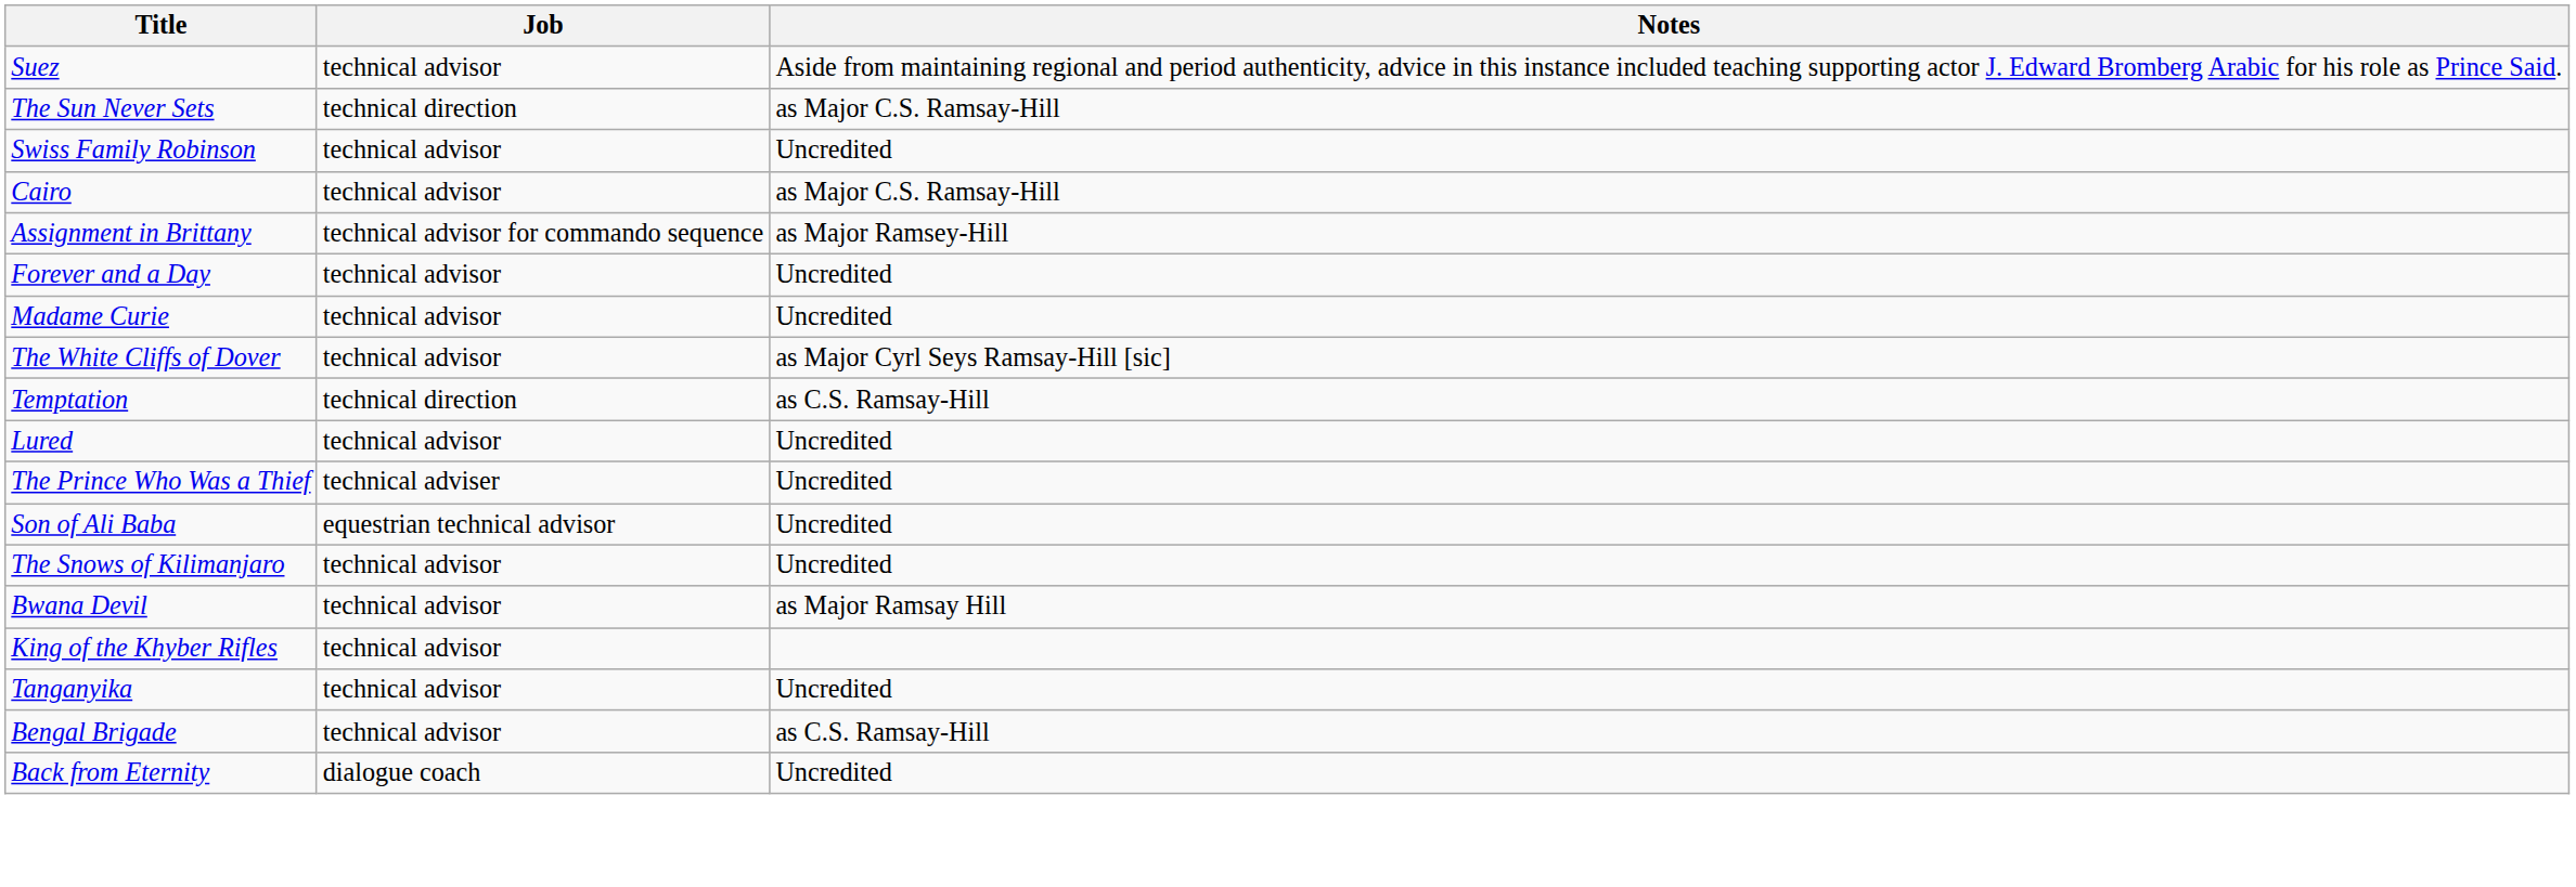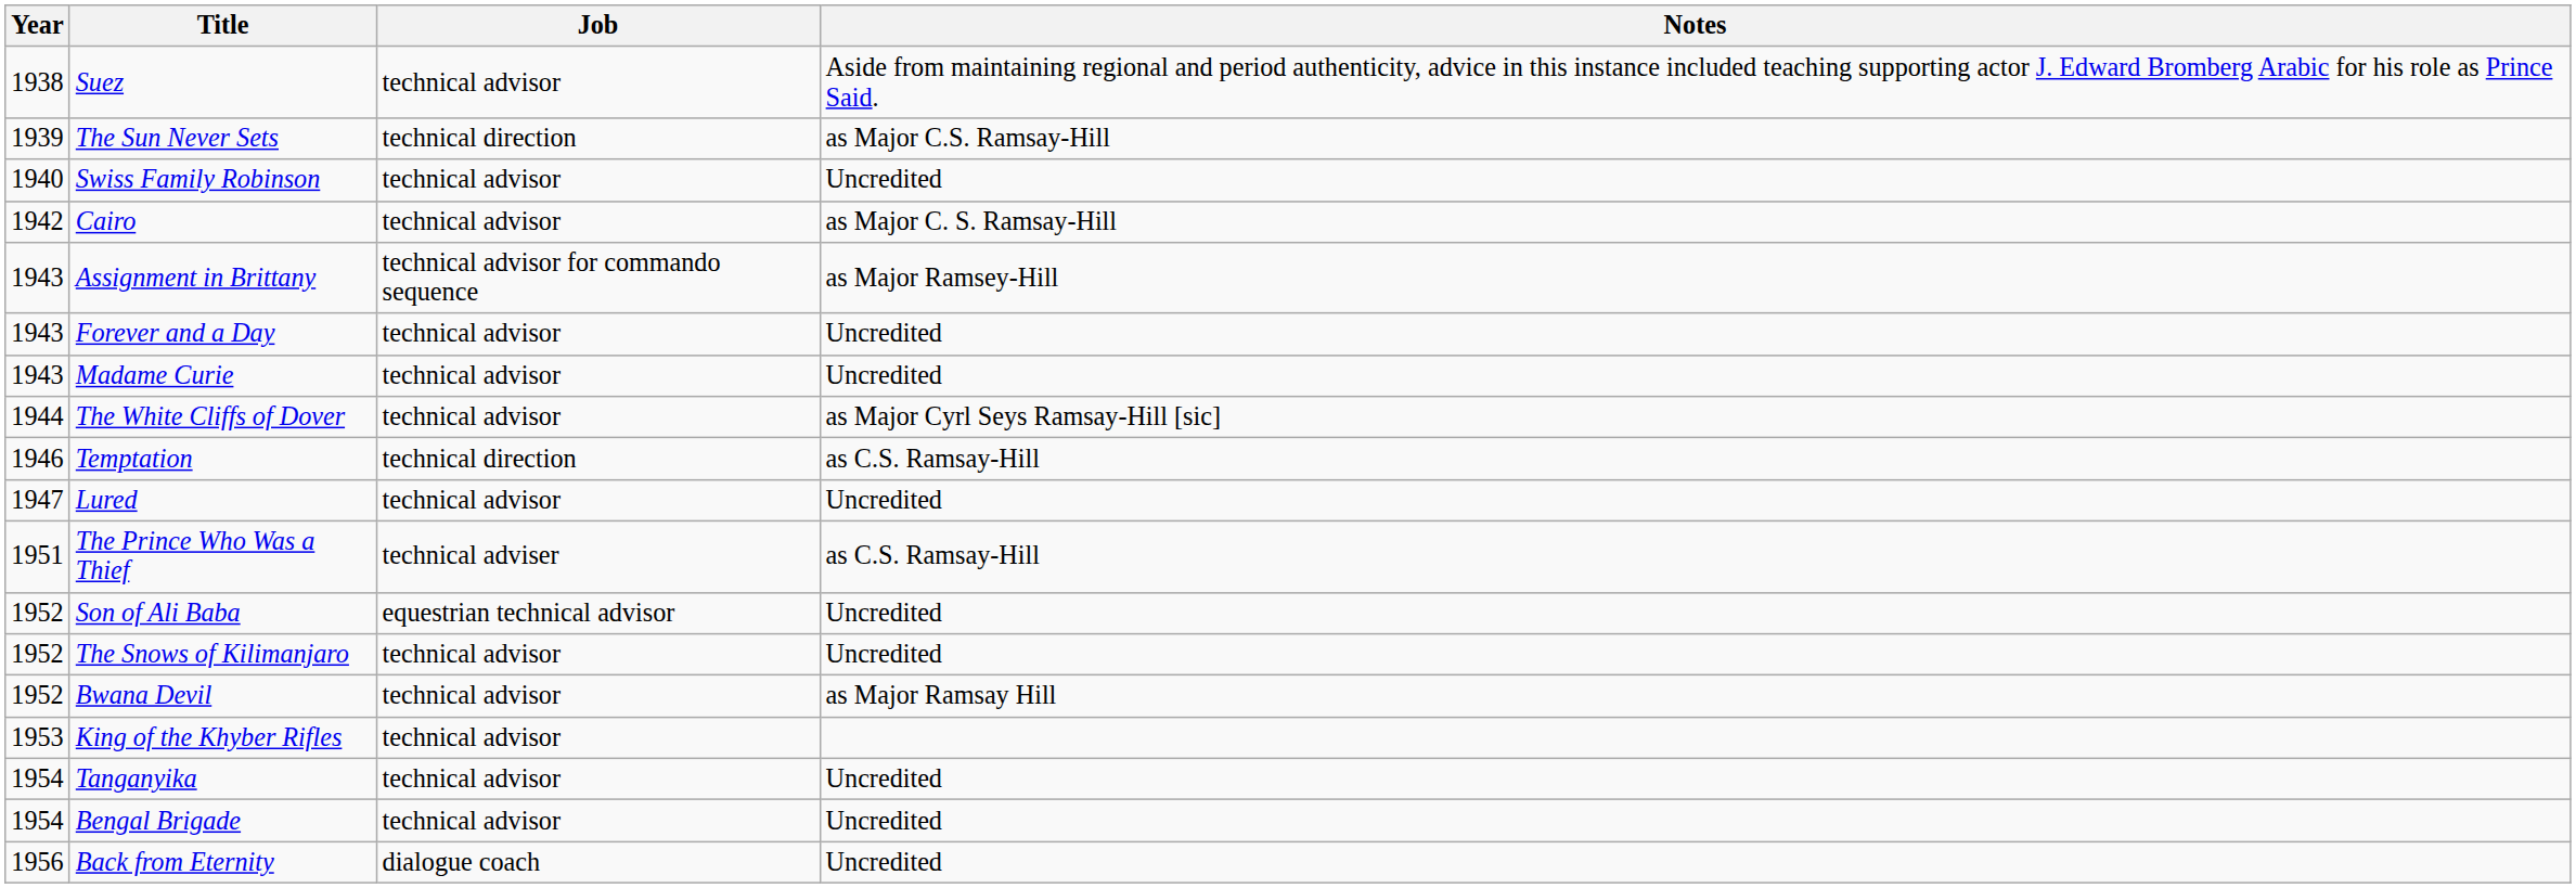 <table class="wikitable">
 <tr>
+<th>Year</th>
 <th>Title</th>
 <th>Job</th>
 <th>Notes</th>
 </tr>
 <tr>
+<td>1938</td>
 <td><em><a href='#'>Suez</a></em></td>
 <td>technical advisor</td>
 <td>Aside from maintaining regional and period authenticity, advice in this instance included teaching supporting actor <a href='#'>J. Edward Bromberg</a> <a href='#'>Arabic</a> for his role as <a href='#'>Prince Said</a>.</td>
 </tr>
 <tr>
+<td>1939</td>
 <td><em><a href='#'>The Sun Never Sets</a></em></td>
 <td>technical direction</td>
 <td>as Major C.S. Ramsay-Hill</td>
 </tr>
 <tr>
+<td>1940</td>
 <td><em><a href='#'>Swiss Family Robinson</a></em></td>
 <td>technical advisor</td>
 <td>Uncredited</td>
 </tr>
 <tr>
+<td>1942</td>
 <td><em><a href='#'>Cairo</a></em></td>
 <td>technical advisor</td>
-<td>as Major C.S. Ramsay-Hill</td>
+<td>as Major C. S. Ramsay-Hill</td>
 </tr>
 <tr>
+<td>1943</td>
 <td><em><a href='#'>Assignment in Brittany</a></em></td>
 <td>technical advisor for commando sequence</td>
 <td>as Major Ramsey-Hill</td>
 </tr>
 <tr>
+<td>1943</td>
 <td><em><a href='#'>Forever and a Day</a></em></td>
 <td>technical advisor</td>
 <td>Uncredited</td>
 </tr>
 <tr>
+<td>1943</td>
 <td><em><a href='#'>Madame Curie</a></em></td>
 <td>technical advisor</td>
 <td>Uncredited</td>
 </tr>
 <tr>
+<td>1944</td>
 <td><em><a href='#'>The White Cliffs of Dover</a></em></td>
 <td>technical advisor</td>
 <td>as Major Cyrl Seys Ramsay-Hill [sic]</td>
 </tr>
 <tr>
+<td>1946</td>
 <td><em><a href='#'>Temptation</a></em></td>
 <td>technical direction</td>
 <td>as C.S. Ramsay-Hill</td>
 </tr>
 <tr>
+<td>1947</td>
 <td><em><a href='#'>Lured</a></em></td>
 <td>technical advisor</td>
 <td>Uncredited</td>
 </tr>
 <tr>
+<td>1951</td>
 <td><em><a href='#'>The Prince Who Was a Thief</a></em></td>
 <td>technical adviser</td>
-<td>Uncredited</td>
+<td>as C.S. Ramsay-Hill</td>
 </tr>
 <tr>
+<td>1952</td>
 <td><em><a href='#'>Son of Ali Baba</a></em></td>
 <td>equestrian technical advisor</td>
 <td>Uncredited</td>
 </tr>
 <tr>
+<td>1952</td>
 <td><em><a href='#'>The Snows of Kilimanjaro</a></em></td>
 <td>technical advisor</td>
 <td>Uncredited</td>
 </tr>
 <tr>
+<td>1952</td>
 <td><em><a href='#'>Bwana Devil</a></em></td>
 <td>technical advisor</td>
 <td>as Major Ramsay Hill</td>
 </tr>
 <tr>
+<td>1953</td>
 <td><em><a href='#'>King of the Khyber Rifles</a></em></td>
 <td>technical advisor</td>
 <td></td>
 </tr>
 <tr>
+<td>1954</td>
 <td><em><a href='#'>Tanganyika</a></em></td>
 <td>technical advisor</td>
 <td>Uncredited</td>
 </tr>
 <tr>
+<td>1954</td>
 <td><em><a href='#'>Bengal Brigade</a></em></td>
 <td>technical advisor</td>
-<td>as C.S. Ramsay-Hill</td>
+<td>Uncredited</td>
 </tr>
 <tr>
+<td>1956</td>
 <td><em><a href='#'>Back from Eternity</a></em></td>
 <td>dialogue coach</td>
 <td>Uncredited</td>
 </tr>
 </table>
